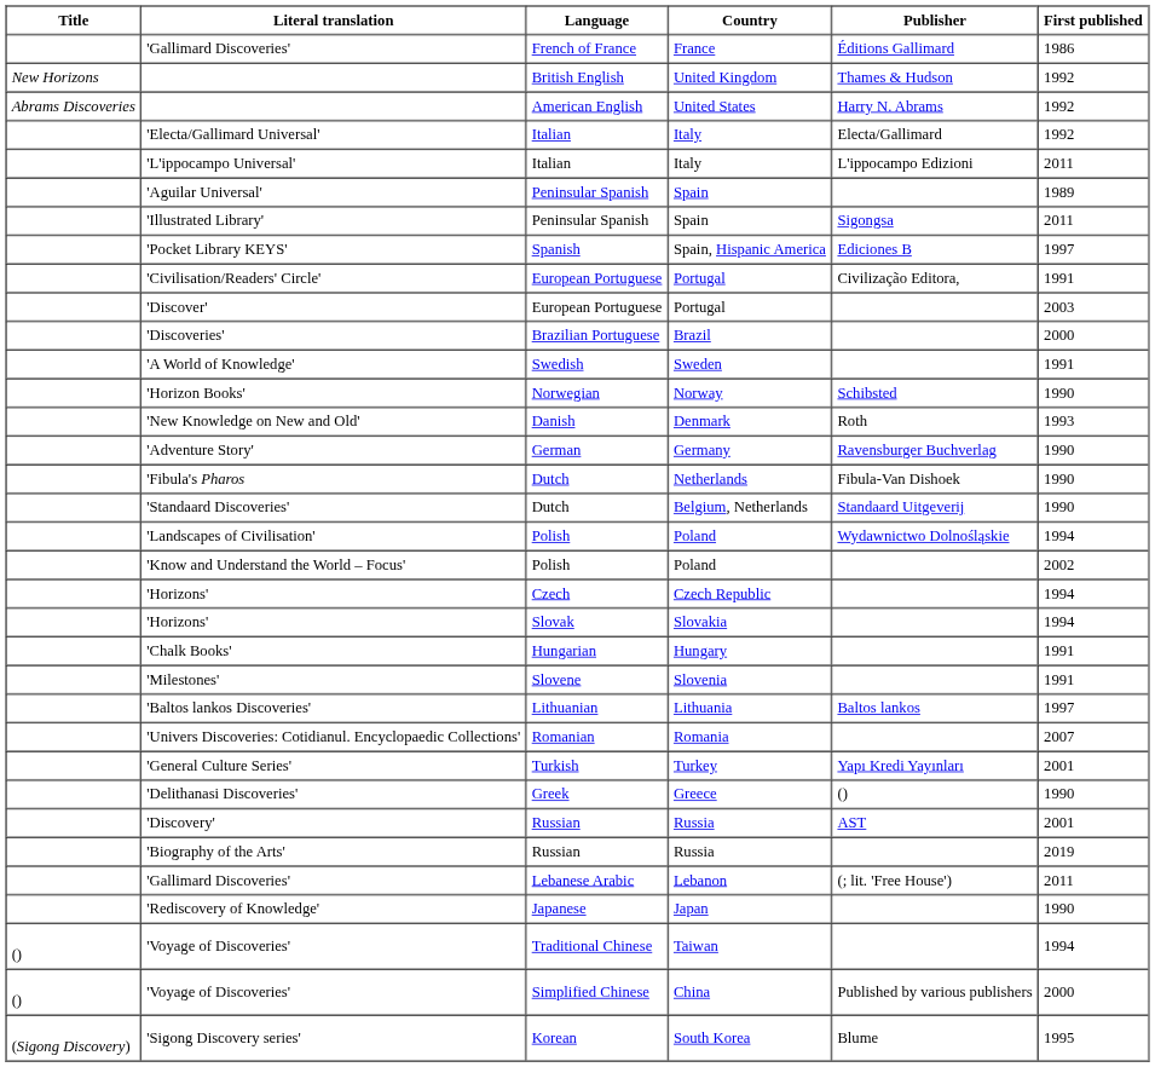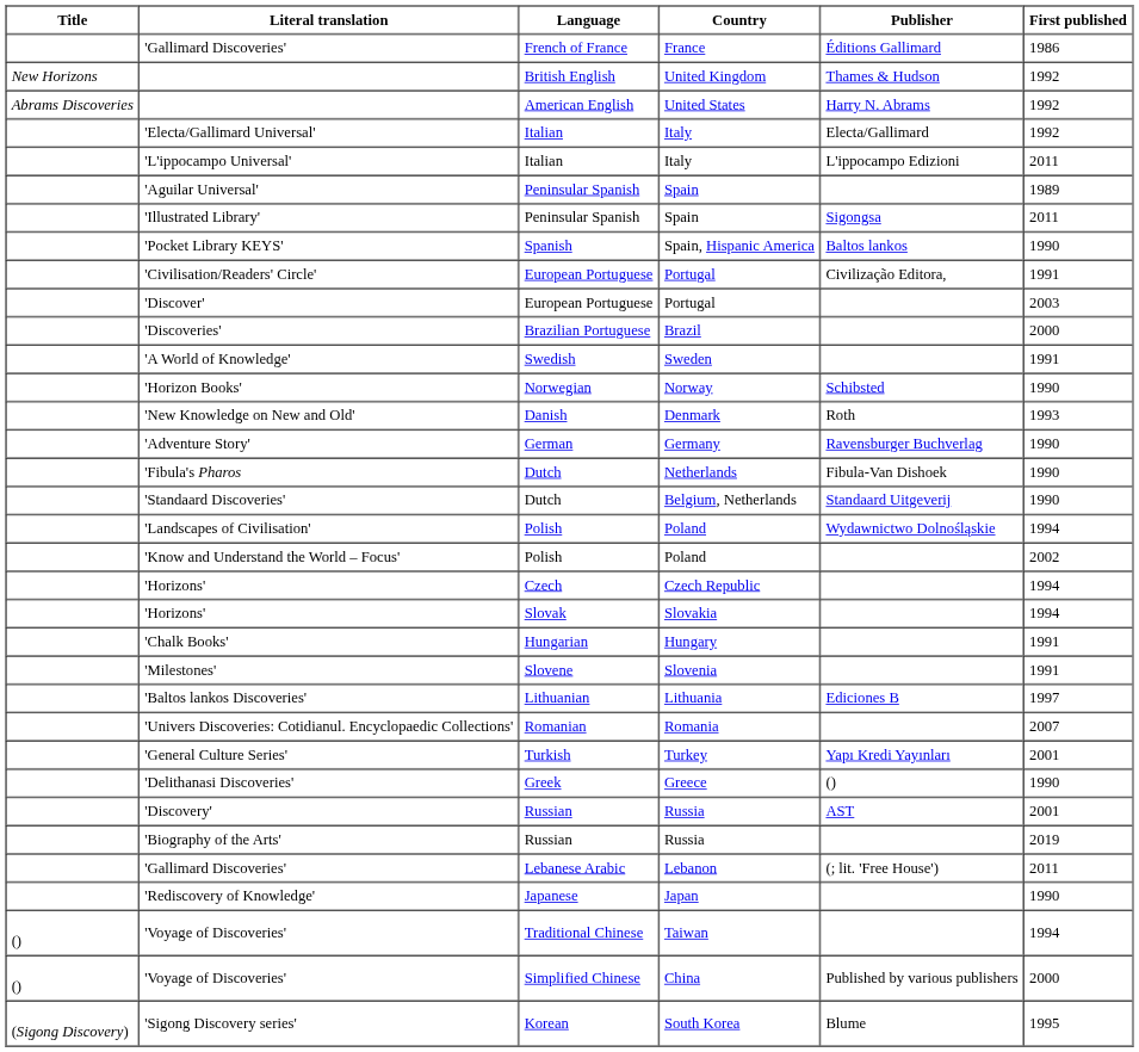 <table border="1" cellspacing="0" cellpadding="5" align="center">
 <tr>
 <th>Title</th>
 <th>Literal translation</th>
 <th>Language</th>
 <th>Country</th>
 <th>Publisher</th>
 <th>First published</th>
 </tr>
 <tr ---->
 <td></td>
 <td>'Gallimard Discoveries'</td>
 <td><a href='#'>French of France</a></td>
 <td><a href='#'>France</a></td>
 <td><a href='#'>Éditions Gallimard</a></td>
 <td>1986</td>
 </tr>
 <tr ---->
 <td><em>New Horizons</em></td>
 <td></td>
 <td><a href='#'>British English</a></td>
 <td><a href='#'>United Kingdom</a></td>
 <td><a href='#'>Thames & Hudson</a></td>
 <td>1992</td>
 </tr>
 <tr ---->
 <td><em>Abrams Discoveries</em></td>
 <td></td>
 <td><a href='#'>American English</a></td>
 <td><a href='#'>United States</a></td>
 <td><a href='#'>Harry N. Abrams</a></td>
 <td>1992</td>
 </tr>
 <tr ---->
 <td></td>
 <td>'Electa/Gallimard Universal'</td>
 <td><a href='#'>Italian</a></td>
 <td><a href='#'>Italy</a></td>
 <td>Electa/Gallimard</td>
 <td>1992</td>
 </tr>
 <tr ---->
 <td></td>
 <td>'L'ippocampo Universal'</td>
 <td>Italian</td>
 <td>Italy</td>
 <td>L'ippocampo Edizioni</td>
 <td>2011</td>
 </tr>
 <tr ---->
 <td></td>
 <td>'Aguilar Universal'</td>
 <td><a href='#'>Peninsular Spanish</a></td>
 <td><a href='#'>Spain</a></td>
 <td></td>
 <td>1989</td>
 </tr>
 <tr ---->
 <td></td>
 <td>'Illustrated Library'</td>
 <td>Peninsular Spanish</td>
 <td>Spain</td>
 <td><a href='#'>Sigongsa</a></td>
 <td>2011</td>
 </tr>
 <tr ---->
 <td></td>
 <td>'Pocket Library KEYS'</td>
 <td><a href='#'>Spanish</a></td>
 <td>Spain, <a href='#'>Hispanic America</a></td>
-<td><a href='#'>Ediciones B</a></td>
-<td>1997</td>
+<td><a href='#'>Baltos lankos</a></td>
+<td>1990</td>
 </tr>
 <tr ---->
 <td></td>
 <td>'Civilisation/Readers' Circle'</td>
 <td><a href='#'>European Portuguese</a></td>
 <td><a href='#'>Portugal</a></td>
 <td>Civilização Editora, </td>
 <td>1991</td>
 </tr>
 <tr ---->
 <td></td>
 <td>'Discover'</td>
 <td>European Portuguese</td>
 <td>Portugal</td>
 <td></td>
 <td>2003</td>
 </tr>
 <tr ---->
 <td></td>
 <td>'Discoveries'</td>
 <td><a href='#'>Brazilian Portuguese</a></td>
 <td><a href='#'>Brazil</a></td>
 <td></td>
 <td>2000</td>
 </tr>
 <tr ---->
 <td></td>
 <td>'A World of Knowledge'</td>
 <td><a href='#'>Swedish</a></td>
 <td><a href='#'>Sweden</a></td>
 <td></td>
 <td>1991</td>
 </tr>
 <tr ---->
 <td></td>
 <td>'Horizon Books'</td>
 <td><a href='#'>Norwegian</a></td>
 <td><a href='#'>Norway</a></td>
 <td><a href='#'>Schibsted</a></td>
 <td>1990</td>
 </tr>
 <tr ---->
 <td></td>
 <td>'New Knowledge on New and Old'</td>
 <td><a href='#'>Danish</a></td>
 <td><a href='#'>Denmark</a></td>
 <td>Roth</td>
 <td>1993</td>
 </tr>
 <tr ---->
 <td></td>
 <td>'Adventure Story'</td>
 <td><a href='#'>German</a></td>
 <td><a href='#'>Germany</a></td>
 <td><a href='#'>Ravensburger Buchverlag</a></td>
 <td>1990</td>
 </tr>
 <tr ---->
 <td></td>
 <td>'Fibula's <em>Pharos</em></td>
 <td><a href='#'>Dutch</a></td>
 <td><a href='#'>Netherlands</a></td>
 <td>Fibula-Van Dishoek</td>
 <td>1990</td>
 </tr>
 <tr ---->
 <td></td>
 <td>'Standaard Discoveries'</td>
 <td>Dutch</td>
 <td><a href='#'>Belgium</a>, Netherlands</td>
 <td><a href='#'>Standaard Uitgeverij</a></td>
 <td>1990</td>
 </tr>
 <tr ---->
 <td></td>
 <td>'Landscapes of Civilisation'</td>
 <td><a href='#'>Polish</a></td>
 <td><a href='#'>Poland</a></td>
 <td><a href='#'>Wydawnictwo Dolnośląskie</a></td>
 <td>1994</td>
 </tr>
 <tr ---->
 <td></td>
 <td>'Know and Understand the World – Focus'</td>
 <td>Polish</td>
 <td>Poland</td>
 <td></td>
 <td>2002</td>
 </tr>
 <tr ---->
 <td></td>
 <td>'Horizons'</td>
 <td><a href='#'>Czech</a></td>
 <td><a href='#'>Czech Republic</a></td>
 <td></td>
 <td>1994</td>
 </tr>
 <tr ---->
 <td></td>
 <td>'Horizons'</td>
 <td><a href='#'>Slovak</a></td>
 <td><a href='#'>Slovakia</a></td>
 <td></td>
 <td>1994</td>
 </tr>
 <tr ---->
 <td></td>
 <td>'Chalk Books'</td>
 <td><a href='#'>Hungarian</a></td>
 <td><a href='#'>Hungary</a></td>
 <td></td>
 <td>1991</td>
 </tr>
 <tr ---->
 <td></td>
 <td>'Milestones'</td>
 <td><a href='#'>Slovene</a></td>
 <td><a href='#'>Slovenia</a></td>
 <td></td>
 <td>1991</td>
 </tr>
 <tr ---->
 <td></td>
 <td>'Baltos lankos Discoveries'</td>
 <td><a href='#'>Lithuanian</a></td>
 <td><a href='#'>Lithuania</a></td>
-<td><a href='#'>Baltos lankos</a></td>
+<td><a href='#'>Ediciones B</a></td>
 <td>1997</td>
 </tr>
 <tr ---->
 <td></td>
 <td>'Univers Discoveries: Cotidianul. Encyclopaedic Collections'</td>
 <td><a href='#'>Romanian</a></td>
 <td><a href='#'>Romania</a></td>
 <td> </td>
 <td>2007</td>
 </tr>
 <tr ---->
 <td></td>
 <td>'General Culture Series'</td>
 <td><a href='#'>Turkish</a></td>
 <td><a href='#'>Turkey</a></td>
 <td><a href='#'>Yapı Kredi Yayınları</a></td>
 <td>2001</td>
 </tr>
 <tr ---->
 <td></td>
 <td>'Delithanasi Discoveries'</td>
 <td><a href='#'>Greek</a></td>
 <td><a href='#'>Greece</a></td>
 <td> ()</td>
 <td>1990</td>
 </tr>
 <tr ---->
 <td></td>
 <td>'Discovery'</td>
 <td><a href='#'>Russian</a></td>
 <td><a href='#'>Russia</a></td>
 <td><a href='#'>AST</a></td>
 <td>2001</td>
 </tr>
 <tr ---->
 <td></td>
 <td>'Biography of the Arts'</td>
 <td>Russian</td>
 <td>Russia</td>
 <td></td>
 <td>2019</td>
 </tr>
 <tr ---->
 <td></td>
 <td>'Gallimard Discoveries'</td>
 <td><a href='#'>Lebanese Arabic</a></td>
 <td><a href='#'>Lebanon</a></td>
 <td> (; lit. 'Free House')</td>
 <td>2011</td>
 </tr>
 <tr ---->
 <td></td>
 <td>'Rediscovery of Knowledge'</td>
 <td><a href='#'>Japanese</a></td>
 <td><a href='#'>Japan</a></td>
 <td></td>
 <td>1990</td>
 </tr>
 <tr ---->
 <td><br>()</td>
 <td>'Voyage of Discoveries'</td>
 <td><a href='#'>Traditional Chinese</a></td>
 <td><a href='#'>Taiwan</a></td>
 <td></td>
 <td>1994</td>
 </tr>
 <tr ---->
 <td><br>()</td>
 <td>'Voyage of Discoveries'</td>
 <td><a href='#'>Simplified Chinese</a></td>
 <td><a href='#'>China</a></td>
 <td>Published by various publishers</td>
 <td>2000</td>
 </tr>
 <tr ---->
 <td><br>(<em>Sigong Discovery</em>)</td>
 <td>'Sigong Discovery series'</td>
 <td><a href='#'>Korean</a></td>
 <td><a href='#'>South Korea</a></td>
 <td>Blume</td>
 <td>1995</td>
 </tr>
 </table>
